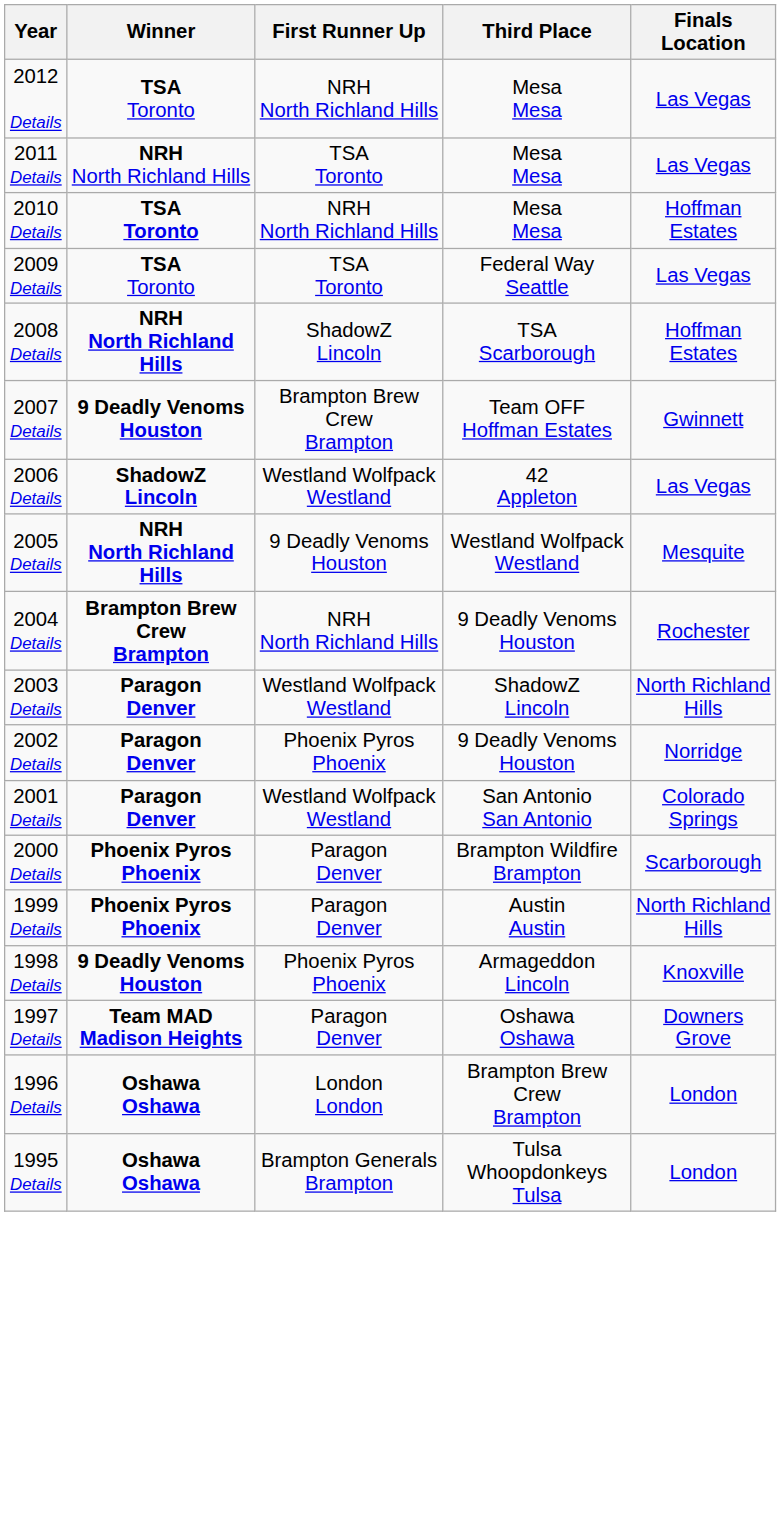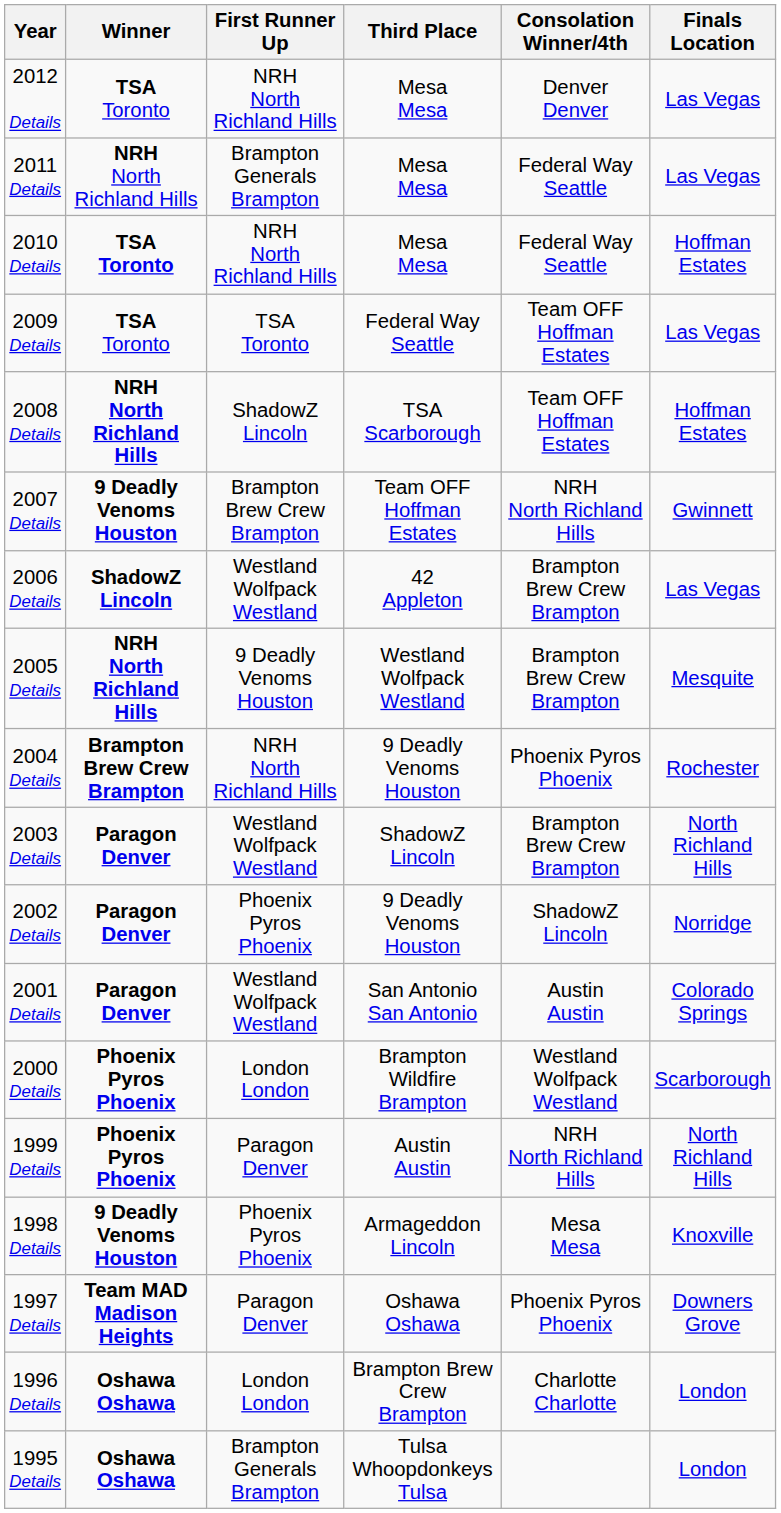 <table class="wikitable" style="text-align: center;">
 <tr>
 <th width=1%>Year</th>
 <th width=21%>Winner</th>
 <th width=21%>First Runner Up</th>
 <th width=21%>Third Place</th>
+<th width=21%>Consolation Winner/4th</th>
 <th width=15%>Finals Location</th>
 </tr>
 <tr>
 <td>2012<br><br><small><em><a href='#'>Details</a></em></small></td>
 <td><strong>TSA</strong> <br> <a href='#'>Toronto</a> <br></td>
 <td>NRH <br> <a href='#'>North Richland Hills</a> <br></td>
 <td>Mesa <br> <a href='#'>Mesa</a> <br> </td>
+<td>Denver <br> <a href='#'>Denver</a> <br> </td>
 <td><a href='#'>Las Vegas</a> <br> </td>
 </tr>
 <tr>
 <td>2011<br><small><em><a href='#'>Details</a></em></small></td>
 <td><strong>NRH</strong> <br> <a href='#'>North Richland Hills</a> <br></td>
-<td>TSA <br> <a href='#'>Toronto</a> <br></td>
+<td>Brampton Generals <br> <a href='#'>Brampton</a> <br></td>
 <td>Mesa <br> <a href='#'>Mesa</a> <br> </td>
+<td>Federal Way <br> <a href='#'>Seattle</a> <br> </td>
 <td><a href='#'>Las Vegas</a> <br> </td>
 </tr>
 <tr>
 <td>2010<br><small><em><a href='#'>Details</a></em></small></td>
 <td><strong>TSA <br> <a href='#'>Toronto</a> <br></strong></td>
 <td>NRH <br> <a href='#'>North Richland Hills</a> <br></td>
 <td>Mesa <br> <a href='#'>Mesa</a> <br> </td>
+<td>Federal Way <br> <a href='#'>Seattle</a> <br> </td>
 <td><a href='#'>Hoffman Estates</a> <br> </td>
 </tr>
 <tr>
 <td>2009<br><small><em><a href='#'>Details</a></em></small></td>
 <td><strong>TSA</strong> <br> <a href='#'>Toronto</a> <br></td>
 <td>TSA <br> <a href='#'>Toronto</a> <br></td>
 <td>Federal Way <br> <a href='#'>Seattle</a> <br> </td>
+<td>Team OFF <br> <a href='#'>Hoffman Estates</a> <br></td>
 <td><a href='#'>Las Vegas</a> <br> </td>
 </tr>
 <tr>
 <td>2008<br><small><em><a href='#'>Details</a></em></small></td>
 <td><strong>NRH <br> <a href='#'>North Richland Hills</a> <br></strong></td>
 <td>ShadowZ <br> <a href='#'>Lincoln</a> <br></td>
 <td>TSA <br> <a href='#'>Scarborough</a> <br> </td>
+<td>Team OFF <br> <a href='#'>Hoffman Estates</a> <br></td>
 <td><a href='#'>Hoffman Estates</a> <br> </td>
 </tr>
 <tr>
 <td>2007<br><small><em><a href='#'>Details</a></em></small></td>
 <td><strong>9 Deadly Venoms <br> <a href='#'>Houston</a> <br></strong></td>
 <td>Brampton Brew Crew <br> <a href='#'>Brampton</a> <br></td>
 <td>Team OFF <br> <a href='#'>Hoffman Estates</a> <br> </td>
+<td>NRH <br> <a href='#'>North Richland Hills</a> <br></td>
 <td><a href='#'>Gwinnett</a> <br> </td>
 </tr>
 <tr>
 <td>2006<br><small><em><a href='#'>Details</a></em></small></td>
 <td><strong>ShadowZ <br> <a href='#'>Lincoln</a> <br></strong></td>
 <td>Westland Wolfpack <br> <a href='#'>Westland</a> <br></td>
 <td>42 <br> <a href='#'>Appleton</a> <br> </td>
+<td>Brampton Brew Crew <br> <a href='#'>Brampton</a> <br></td>
 <td><a href='#'>Las Vegas</a> <br> </td>
 </tr>
 <tr>
 <td>2005<br><small><em><a href='#'>Details</a></em></small></td>
 <td><strong>NRH <br> <a href='#'>North Richland Hills</a> <br></strong></td>
 <td>9 Deadly Venoms <br> <a href='#'>Houston</a> <br></td>
 <td>Westland Wolfpack <br> <a href='#'>Westland</a> <br></td>
+<td>Brampton Brew Crew <br> <a href='#'>Brampton</a> <br></td>
 <td><a href='#'>Mesquite</a> <br> </td>
 </tr>
 <tr>
 <td>2004<br><small><em><a href='#'>Details</a></em></small></td>
 <td><strong>Brampton Brew Crew <br> <a href='#'>Brampton</a> <br></strong></td>
 <td>NRH <br> <a href='#'>North Richland Hills</a> <br></td>
 <td>9 Deadly Venoms <br> <a href='#'>Houston</a> <br></td>
+<td>Phoenix Pyros <br> <a href='#'>Phoenix</a> <br></td>
 <td><a href='#'>Rochester</a> <br> </td>
 </tr>
 <tr>
 <td>2003<br><small><em><a href='#'>Details</a></em></small></td>
 <td><strong>Paragon <br> <a href='#'>Denver</a> <br></strong></td>
 <td>Westland Wolfpack <br> <a href='#'>Westland</a> <br></td>
 <td>ShadowZ <br> <a href='#'>Lincoln</a> <br></td>
+<td>Brampton Brew Crew <br> <a href='#'>Brampton</a> <br></td>
 <td><a href='#'>North Richland Hills</a> <br></td>
 </tr>
 <tr>
 <td>2002<br><small><em><a href='#'>Details</a></em></small></td>
 <td><strong>Paragon <br> <a href='#'>Denver</a> <br></strong></td>
 <td>Phoenix Pyros <br> <a href='#'>Phoenix</a> <br></td>
 <td>9 Deadly Venoms <br> <a href='#'>Houston</a> <br></td>
+<td>ShadowZ <br> <a href='#'>Lincoln</a> <br></td>
 <td><a href='#'>Norridge</a> <br> </td>
 </tr>
 <tr>
 <td>2001<br><small><em><a href='#'>Details</a></em></small></td>
 <td><strong>Paragon <br> <a href='#'>Denver</a> <br></strong></td>
 <td>Westland Wolfpack <br> <a href='#'>Westland</a> <br></td>
 <td>San Antonio <br> <a href='#'>San Antonio</a> <br></td>
+<td>Austin <br> <a href='#'>Austin</a> <br></td>
 <td><a href='#'>Colorado Springs</a> <br></td>
 </tr>
 <tr>
 <td>2000<br><small><em><a href='#'>Details</a></em></small></td>
 <td><strong>Phoenix Pyros <br> <a href='#'>Phoenix</a> <br></strong></td>
-<td>Paragon <br> <a href='#'>Denver</a> <br></td>
+<td>London <br> <a href='#'>London</a> <br></td>
 <td>Brampton Wildfire <br> <a href='#'>Brampton</a> <br></td>
+<td>Westland Wolfpack <br> <a href='#'>Westland</a> <br></td>
 <td><a href='#'>Scarborough</a> <br> </td>
 </tr>
 <tr>
 <td>1999<br><small><em><a href='#'>Details</a></em></small></td>
 <td><strong>Phoenix Pyros <br> <a href='#'>Phoenix</a> <br></strong></td>
 <td>Paragon <br> <a href='#'>Denver</a> <br></td>
 <td>Austin <br> <a href='#'>Austin</a> <br></td>
+<td>NRH <br> <a href='#'>North Richland Hills</a> <br></td>
 <td><a href='#'>North Richland Hills</a> <br> </td>
 </tr>
 <tr>
 <td>1998<br><small><em><a href='#'>Details</a></em></small></td>
 <td><strong>9 Deadly Venoms <br> <a href='#'>Houston</a> <br></strong></td>
 <td>Phoenix Pyros <br> <a href='#'>Phoenix</a> <br></td>
 <td>Armageddon <br> <a href='#'>Lincoln</a> <br></td>
+<td>Mesa <br> <a href='#'>Mesa</a> <br></td>
 <td><a href='#'>Knoxville</a> <br> </td>
 </tr>
 <tr>
 <td>1997<br><small><em><a href='#'>Details</a></em></small></td>
 <td><strong>Team MAD <br> <a href='#'>Madison Heights</a> <br></strong></td>
 <td>Paragon <br> <a href='#'>Denver</a> <br></td>
 <td>Oshawa <br> <a href='#'>Oshawa</a> <br></td>
+<td>Phoenix Pyros <br> <a href='#'>Phoenix</a> <br></td>
 <td><a href='#'>Downers Grove</a> <br> </td>
 </tr>
 <tr>
 <td>1996<br><small><em><a href='#'>Details</a></em></small></td>
 <td><strong>Oshawa <br> <a href='#'>Oshawa</a> <br></strong></td>
 <td>London <br> <a href='#'>London</a> <br></td>
 <td>Brampton Brew Crew <br> <a href='#'>Brampton</a> <br></td>
+<td>Charlotte <br> <a href='#'>Charlotte</a> <br> </td>
 <td><a href='#'>London</a> <br> </td>
 </tr>
 <tr>
 <td>1995<br><small><em><a href='#'>Details</a></em></small></td>
 <td><strong>Oshawa <br> <a href='#'>Oshawa</a> <br></strong></td>
 <td>Brampton Generals <br> <a href='#'>Brampton</a> <br></td>
 <td>Tulsa Whoopdonkeys <br> <a href='#'>Tulsa</a> <br></td>
+<td></td>
 <td><a href='#'>London</a> <br> </td>
 </tr>
 </table>
